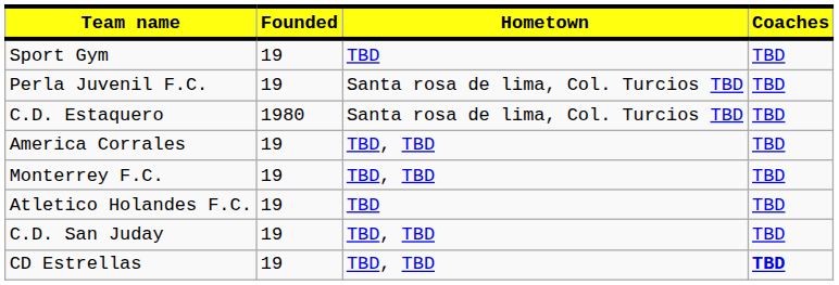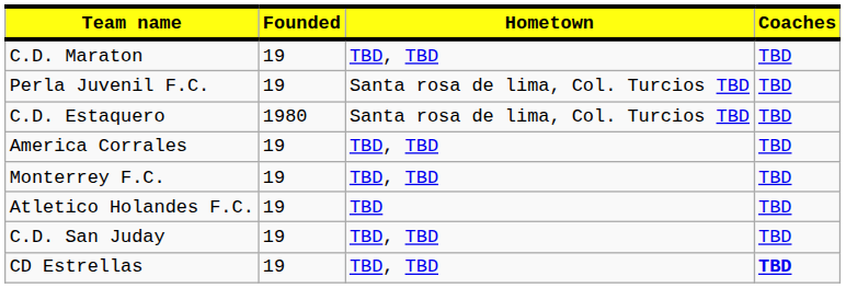 <table class="wikitable">
 <tr>
 <th style="background:#FFFF10; color:black; border-top:black 3px solid; border-bottom:black 3px solid;">Team name</th>
 <th style="background:#FFFF10; color:black; border-top:black 3px solid; border-bottom:black 3px solid;">Founded</th>
 <th style="background:#FFFF10; color:black; border-top:black 3px solid; border-bottom:black 3px solid;">Hometown</th>
 <th style="background:#FFFF10; color:black; border-top:black 3px solid; border-bottom:black 3px solid;">Coaches</th>
 </tr>
 <tr>
-<td>Sport Gym</td>
+<td>C.D. Maraton</td>
 <td>19</td>
-<td> <a href='#'>TBD</a></td>
+<td> <a href='#'>TBD</a>, <a href='#'>TBD</a></td>
 <td> <a href='#'>TBD</a></td>
 </tr>
 <tr>
 <td>Perla Juvenil F.C.</td>
 <td>19</td>
 <td>Santa rosa de lima, Col. Turcios <a href='#'>TBD</a></td>
 <td> <a href='#'>TBD</a></td>
 </tr>
 <tr>
 <td>C.D. Estaquero</td>
 <td>1980</td>
 <td>Santa rosa de lima, Col. Turcios <a href='#'>TBD</a></td>
 <td><a href='#'>TBD</a></td>
 </tr>
 <tr>
 <td>America Corrales</td>
 <td>19</td>
 <td> <a href='#'>TBD</a>, <a href='#'>TBD</a></td>
 <td> <a href='#'>TBD</a></td>
 </tr>
 <tr>
 <td>Monterrey F.C.</td>
 <td>19</td>
 <td> <a href='#'>TBD</a>, <a href='#'>TBD</a></td>
 <td> <a href='#'>TBD</a></td>
 </tr>
 <tr>
 <td>Atletico Holandes F.C.</td>
 <td>19</td>
 <td> <a href='#'>TBD</a></td>
 <td> <a href='#'>TBD</a></td>
 </tr>
 <tr>
 <td>C.D. San Juday</td>
 <td>19</td>
 <td> <a href='#'>TBD</a>, <a href='#'>TBD</a></td>
 <td> <a href='#'>TBD</a></td>
 </tr>
 <tr>
 <td>CD Estrellas</td>
 <td>19</td>
 <td> <a href='#'>TBD</a>, <a href='#'>TBD</a></td>
 <td><strong> <a href='#'>TBD</a></strong></td>
 </tr>
 </table>
